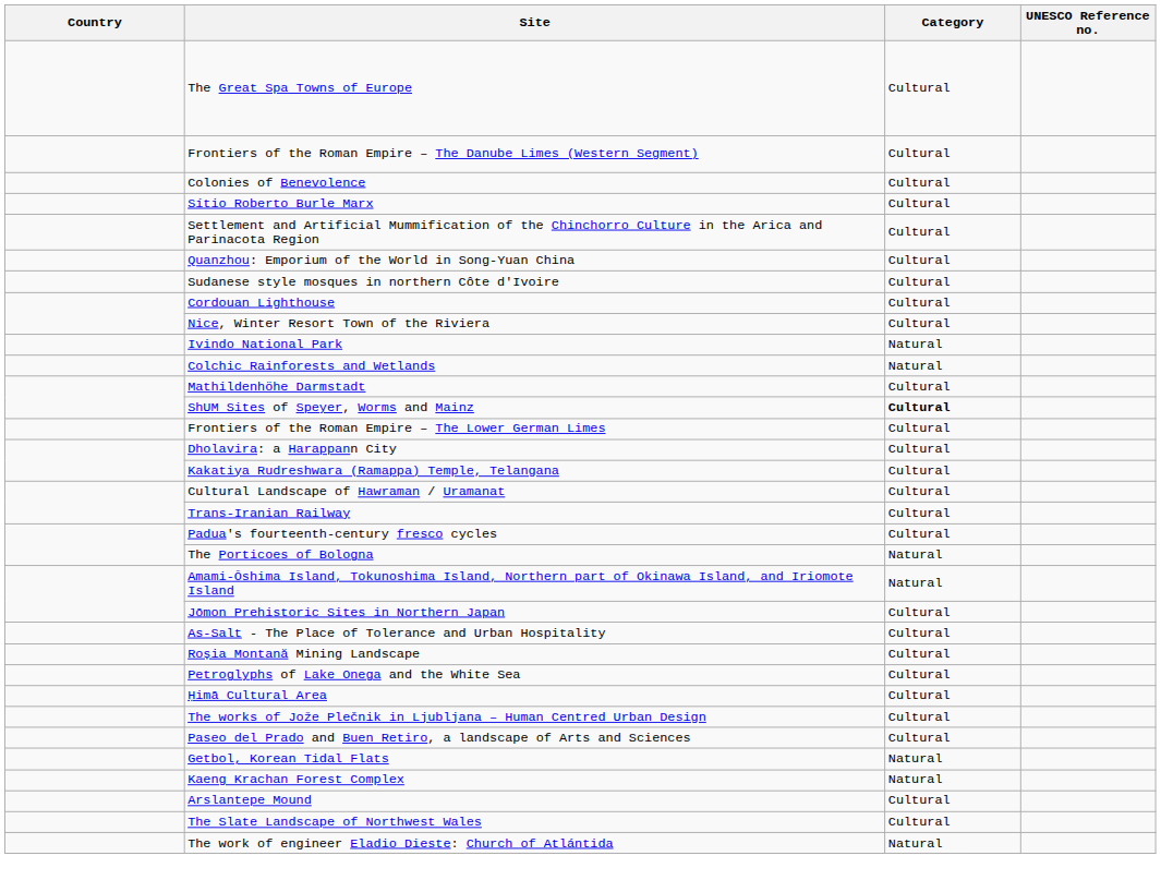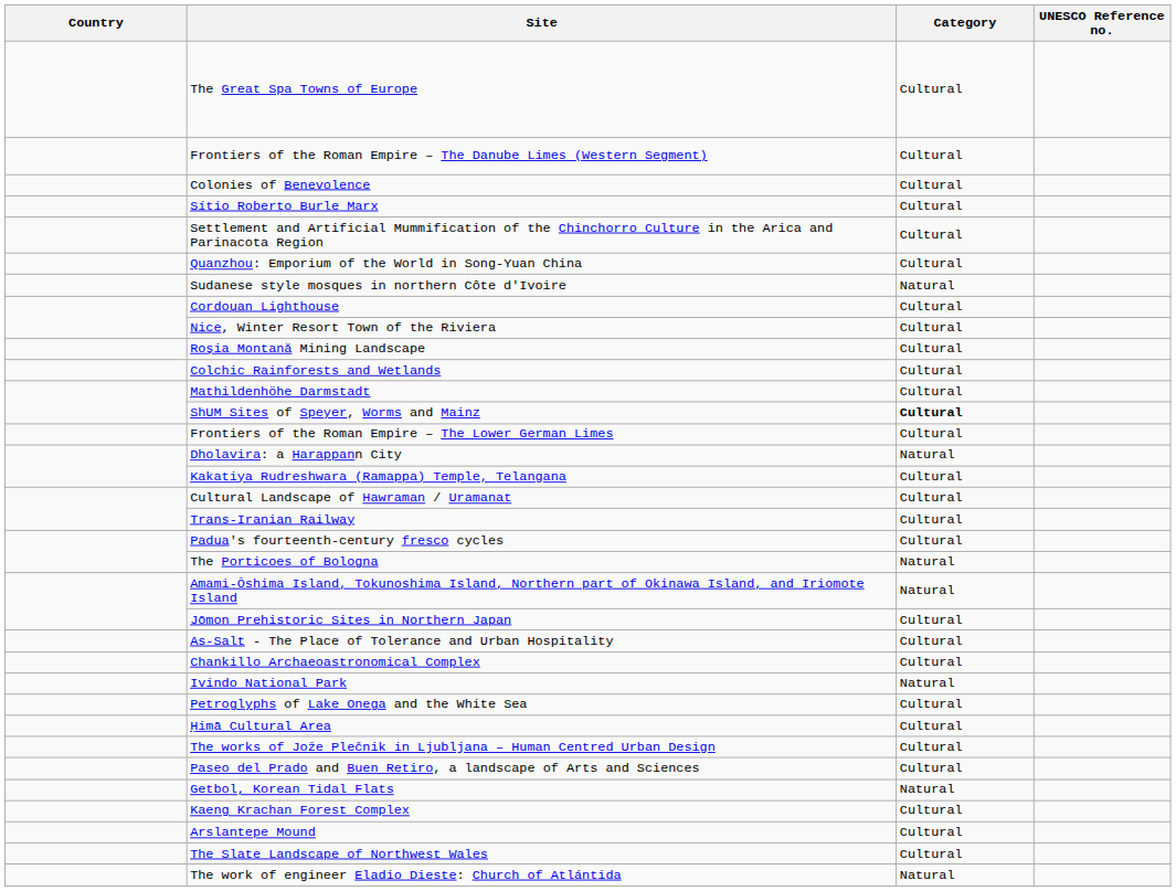 <table class="wikitable sortable" style="font-size:100%;">
 <tr>
 <th scope="col" width="175">Country</th>
 <th scope="col" width="700">Site</th>
 <th scope="col" width="130">Category</th>
 <th scope="col" width="130">UNESCO Reference no.</th>
 </tr>
 <tr>
 <td><br><br><br><br><br><br></td>
 <td>The <a href='#'>Great Spa Towns of Europe</a></td>
 <td>Cultural</td>
 <td></td>
 </tr>
 <tr>
 <td><br><br></td>
 <td>Frontiers of the Roman Empire – <a href='#'>The Danube Limes (Western Segment)</a></td>
 <td>Cultural</td>
 <td></td>
 </tr>
 <tr>
 <td><br></td>
 <td>Colonies of <a href='#'>Benevolence</a></td>
 <td>Cultural</td>
 <td></td>
 </tr>
 <tr>
 <td></td>
 <td><a href='#'>Sítio Roberto Burle Marx</a></td>
 <td>Cultural</td>
 <td></td>
 </tr>
 <tr>
 <td></td>
 <td>Settlement and Artificial Mummification of the <a href='#'>Chinchorro Culture</a> in the Arica and Parinacota Region</td>
 <td>Cultural</td>
 <td></td>
 </tr>
 <tr>
 <td></td>
 <td><a href='#'>Quanzhou</a>: Emporium of the World in Song-Yuan China</td>
 <td>Cultural</td>
 <td></td>
 </tr>
 <tr>
 <td></td>
 <td>Sudanese style mosques in northern Côte d'Ivoire</td>
-<td>Cultural</td>
+<td>Natural</td>
 <td></td>
 </tr>
 <tr>
 <td rowspan="2"></td>
 <td><a href='#'>Cordouan Lighthouse</a></td>
 <td>Cultural</td>
 <td></td>
 </tr>
 <tr>
 <td><a href='#'>Nice</a>, Winter Resort Town of the Riviera</td>
 <td>Cultural</td>
 <td></td>
 </tr>
 <tr>
 <td></td>
-<td><a href='#'>Ivindo National Park</a></td>
-<td>Natural</td>
+<td><a href='#'>Roșia Montană</a> Mining Landscape</td>
+<td>Cultural</td>
 <td></td>
 </tr>
 <tr>
 <td></td>
 <td><a href='#'>Colchic Rainforests and Wetlands</a></td>
-<td>Natural</td>
+<td>Cultural</td>
 <td></td>
 </tr>
 <tr>
 <td rowspan="2"></td>
 <td><a href='#'>Mathildenhöhe Darmstadt</a></td>
 <td>Cultural</td>
 <td></td>
 </tr>
 <tr>
 <td><a href='#'>ShUM Sites</a> of <a href='#'>Speyer</a>, <a href='#'>Worms</a> and <a href='#'>Mainz</a></td>
 <td><strong>Cultural</strong></td>
 <td></td>
 </tr>
 <tr>
 <td><br></td>
 <td>Frontiers of the Roman Empire – <a href='#'>The Lower German Limes</a></td>
 <td>Cultural</td>
 <td></td>
 </tr>
 <tr>
 <td rowspan="2"></td>
 <td><a href='#'>Dholavira</a>: a <a href='#'>Harappan</a>n City</td>
-<td>Cultural</td>
+<td>Natural</td>
 <td></td>
 </tr>
 <tr>
 <td><a href='#'>Kakatiya Rudreshwara (Ramappa) Temple, Telangana</a></td>
 <td>Cultural</td>
 <td></td>
 </tr>
 <tr>
 <td rowspan="2"></td>
 <td>Cultural Landscape of <a href='#'>Hawraman</a> / <a href='#'>Uramanat</a></td>
 <td>Cultural</td>
 <td></td>
 </tr>
 <tr>
 <td><a href='#'>Trans-Iranian Railway</a></td>
 <td>Cultural</td>
 <td></td>
 </tr>
 <tr>
 <td rowspan="2"></td>
 <td><a href='#'>Padua</a>'s fourteenth-century <a href='#'>fresco</a> cycles</td>
 <td>Cultural</td>
 <td></td>
 </tr>
 <tr>
 <td>The <a href='#'>Porticoes of Bologna</a></td>
 <td>Natural</td>
 <td></td>
 </tr>
 <tr>
 <td rowspan="2"></td>
 <td><a href='#'>Amami-Ōshima Island, Tokunoshima Island, Northern part of Okinawa Island, and Iriomote Island</a></td>
 <td>Natural</td>
 <td></td>
 </tr>
 <tr>
 <td><a href='#'>Jōmon Prehistoric Sites in Northern Japan</a></td>
 <td>Cultural</td>
 <td></td>
 </tr>
 <tr>
 <td></td>
 <td><a href='#'>As-Salt</a> - The Place of Tolerance and Urban Hospitality</td>
 <td>Cultural</td>
 <td></td>
 </tr>
 <tr>
 <td></td>
-<td><a href='#'>Roșia Montană</a> Mining Landscape</td>
+<td><a href='#'>Chankillo Archaeoastronomical Complex</a></td>
 <td>Cultural</td>
+<td></td>
+</tr>
+<tr>
+<td></td>
+<td><a href='#'>Ivindo National Park</a></td>
+<td>Natural</td>
 <td></td>
 </tr>
 <tr>
 <td></td>
 <td><a href='#'>Petroglyphs</a> of <a href='#'>Lake Onega</a> and the White Sea</td>
 <td>Cultural</td>
 <td></td>
 </tr>
 <tr>
 <td></td>
 <td><a href='#'>Ḥimā Cultural Area</a></td>
 <td>Cultural</td>
 <td></td>
 </tr>
 <tr>
 <td></td>
 <td><a href='#'>The works of Jože Plečnik in Ljubljana – Human Centred Urban Design</a></td>
 <td>Cultural</td>
 <td></td>
 </tr>
 <tr>
 <td></td>
 <td><a href='#'>Paseo del Prado</a> and <a href='#'>Buen Retiro</a>, a landscape of Arts and Sciences</td>
 <td>Cultural</td>
 <td></td>
 </tr>
 <tr>
 <td></td>
 <td><a href='#'>Getbol, Korean Tidal Flats</a></td>
 <td>Natural</td>
 <td></td>
 </tr>
 <tr>
 <td></td>
 <td><a href='#'>Kaeng Krachan Forest Complex</a></td>
-<td>Natural</td>
+<td>Cultural</td>
 <td></td>
 </tr>
 <tr>
 <td></td>
 <td><a href='#'>Arslantepe Mound</a></td>
 <td>Cultural</td>
 <td></td>
 </tr>
 <tr>
 <td></td>
 <td><a href='#'>The Slate Landscape of Northwest Wales</a></td>
 <td>Cultural</td>
 <td></td>
 </tr>
 <tr>
 <td></td>
 <td>The work of engineer <a href='#'>Eladio Dieste</a>: <a href='#'>Church of Atlántida</a></td>
 <td>Natural</td>
 <td></td>
 </tr>
 </table>
